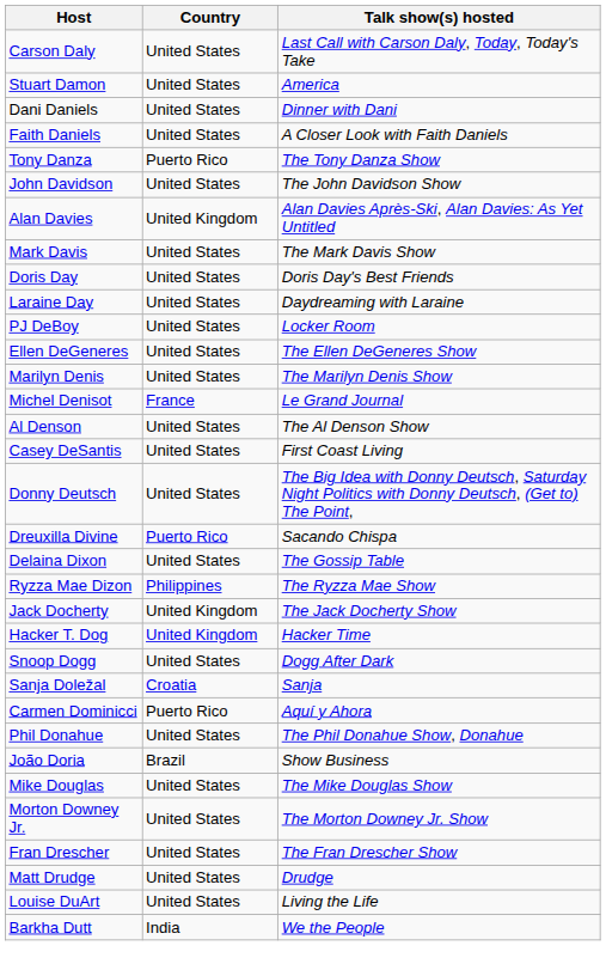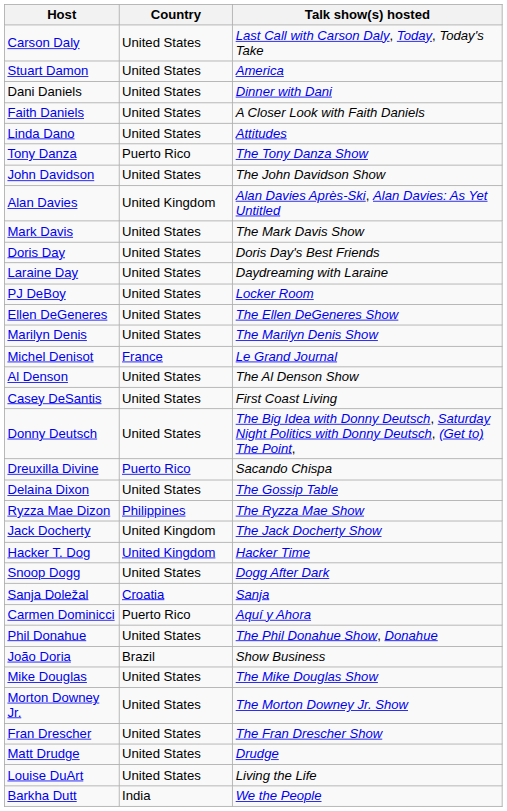 <table class="wikitable">
 <tr>
 <th width="150">Host</th>
 <th width="150">Country</th>
 <th width="400">Talk show(s) hosted</th>
 </tr>
 <tr>
 <td><a href='#'>Carson Daly</a></td>
 <td> United States</td>
 <td><em><a href='#'>Last Call with Carson Daly</a></em>, <em><a href='#'>Today</a></em>, <em>Today's Take</em></td>
 </tr>
 <tr>
 <td><a href='#'>Stuart Damon</a></td>
 <td> United States</td>
 <td><em><a href='#'>America</a></em></td>
 </tr>
 <tr>
 <td>Dani Daniels</td>
 <td> United States</td>
 <td><em><a href='#'>Dinner with Dani</a></em></td>
 </tr>
 <tr>
 <td><a href='#'>Faith Daniels</a></td>
 <td> United States</td>
 <td><em>A Closer Look with Faith Daniels</em></td>
+</tr>
+<tr>
+<td><a href='#'>Linda Dano</a></td>
+<td> United States</td>
+<td><em><a href='#'>Attitudes</a></em></td>
 </tr>
 <tr>
 <td><a href='#'>Tony Danza</a></td>
 <td> Puerto Rico</td>
 <td><em><a href='#'>The Tony Danza Show</a></em></td>
 </tr>
 <tr>
 <td><a href='#'>John Davidson</a></td>
 <td> United States</td>
 <td><em>The John Davidson Show</em></td>
 </tr>
 <tr>
 <td><a href='#'>Alan Davies</a></td>
 <td> United Kingdom</td>
 <td><em><a href='#'>Alan Davies Après-Ski</a></em>, <em><a href='#'>Alan Davies: As Yet Untitled</a></em></td>
 </tr>
 <tr>
 <td><a href='#'>Mark Davis</a></td>
 <td> United States</td>
 <td><em>The Mark Davis Show</em></td>
 </tr>
 <tr>
 <td><a href='#'>Doris Day</a></td>
 <td> United States</td>
 <td><em>Doris Day's Best Friends</em></td>
 </tr>
 <tr>
 <td><a href='#'>Laraine Day</a></td>
 <td> United States</td>
 <td><em>Daydreaming with Laraine</em></td>
 </tr>
 <tr>
 <td><a href='#'>PJ DeBoy</a></td>
 <td> United States</td>
 <td><em><a href='#'>Locker Room</a></em></td>
 </tr>
 <tr>
 <td><a href='#'>Ellen DeGeneres</a></td>
 <td> United States</td>
 <td><em><a href='#'>The Ellen DeGeneres Show</a></em></td>
 </tr>
 <tr>
 <td><a href='#'>Marilyn Denis</a></td>
 <td> United States</td>
 <td><em><a href='#'>The Marilyn Denis Show</a></em></td>
 </tr>
 <tr>
 <td><a href='#'>Michel Denisot</a></td>
 <td> <a href='#'>France</a></td>
 <td><em><a href='#'>Le Grand Journal</a></em></td>
 </tr>
 <tr>
 <td><a href='#'>Al Denson</a></td>
 <td> United States</td>
 <td><em>The Al Denson Show</em></td>
 </tr>
 <tr>
 <td><a href='#'>Casey DeSantis</a></td>
 <td> United States</td>
 <td><em>First Coast Living</em></td>
 </tr>
 <tr>
 <td><a href='#'>Donny Deutsch</a></td>
 <td> United States</td>
 <td><em><a href='#'>The Big Idea with Donny Deutsch</a></em>, <em><a href='#'>Saturday Night Politics with Donny Deutsch</a></em>, <em><a href='#'>(Get to) The Point</a></em>,</td>
 </tr>
 <tr>
 <td><a href='#'>Dreuxilla Divine</a></td>
 <td> <a href='#'>Puerto Rico</a></td>
 <td><em>Sacando Chispa</em></td>
 </tr>
 <tr>
 <td><a href='#'>Delaina Dixon</a></td>
 <td> United States</td>
 <td><em><a href='#'>The Gossip Table</a></em></td>
 </tr>
 <tr>
 <td><a href='#'>Ryzza Mae Dizon</a></td>
 <td> <a href='#'>Philippines</a></td>
 <td><em><a href='#'>The Ryzza Mae Show</a></em></td>
 </tr>
 <tr>
 <td><a href='#'>Jack Docherty</a></td>
 <td> United Kingdom</td>
 <td><em><a href='#'>The Jack Docherty Show</a></em></td>
 </tr>
 <tr>
 <td><a href='#'>Hacker T. Dog</a></td>
 <td> <a href='#'>United Kingdom</a></td>
 <td><em><a href='#'>Hacker Time</a></em></td>
 </tr>
 <tr>
 <td><a href='#'>Snoop Dogg</a></td>
 <td> United States</td>
 <td><em><a href='#'>Dogg After Dark</a></em></td>
 </tr>
 <tr>
 <td><a href='#'>Sanja Doležal</a></td>
 <td> <a href='#'>Croatia</a></td>
 <td><em><a href='#'>Sanja</a></em></td>
 </tr>
 <tr>
 <td><a href='#'>Carmen Dominicci</a></td>
 <td> Puerto Rico</td>
 <td><em><a href='#'>Aquí y Ahora</a></em></td>
 </tr>
 <tr>
 <td><a href='#'>Phil Donahue</a></td>
 <td> United States</td>
 <td><em><a href='#'>The Phil Donahue Show</a></em>, <em><a href='#'>Donahue</a></em></td>
 </tr>
 <tr>
 <td><a href='#'>João Doria</a></td>
 <td> Brazil</td>
 <td><em>Show Business</em></td>
 </tr>
 <tr>
 <td><a href='#'>Mike Douglas</a></td>
 <td> United States</td>
 <td><em><a href='#'>The Mike Douglas Show</a></em></td>
 </tr>
 <tr>
 <td><a href='#'>Morton Downey Jr.</a></td>
 <td> United States</td>
 <td><em><a href='#'>The Morton Downey Jr. Show</a></em></td>
 </tr>
 <tr>
 <td><a href='#'>Fran Drescher</a></td>
 <td> United States</td>
 <td><em><a href='#'>The Fran Drescher Show</a></em></td>
 </tr>
 <tr>
 <td><a href='#'>Matt Drudge</a></td>
 <td> United States</td>
 <td><em><a href='#'>Drudge</a></em></td>
 </tr>
 <tr>
 <td><a href='#'>Louise DuArt</a></td>
 <td> United States</td>
 <td><em>Living the Life</em></td>
 </tr>
 <tr>
 <td><a href='#'>Barkha Dutt</a></td>
 <td> India</td>
 <td><em><a href='#'>We the People</a></em></td>
 </tr>
 </table>
